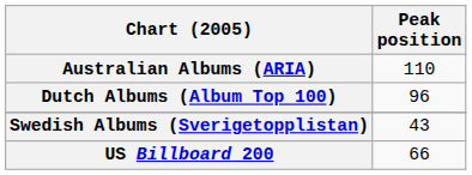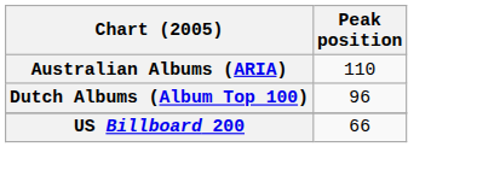 <table class="wikitable sortable plainrowheaders">
 <tr>
 <th>Chart (2005)</th>
 <th>Peak<br>position</th>
 </tr>
 <tr>
 <th scope="row">Australian Albums (<a href='#'>ARIA</a>)</th>
 <td align="center">110</td>
 </tr>
 <tr>
 <th scope="row">Dutch Albums (<a href='#'>Album Top 100</a>)</th>
 <td align="center">96</td>
 </tr>
 <tr>
 </tr>
 <tr>
-<th scope="row">Swedish Albums (<a href='#'>Sverigetopplistan</a>)</th>
-<td align="center">43</td>
-</tr>
-<tr>
 <th scope="row">US <a href='#'><em>Billboard</em> 200</a></th>
 <td align="center">66</td>
 </tr>
 </table>
